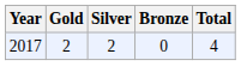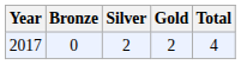 <table class="sortable wikitable" style="font-size: 90%;">
 <tr>
 <th>Year</th>
+<th>Bronze</th>
+<th>Silver</th>
 <th>Gold</th>
-<th>Silver</th>
-<th>Bronze</th>
 <th>Total</th>
 </tr>
 <tr style="background:#ECF2FF">
 <td align="center">2017</td>
+<td align="center">0</td>
 <td align="center">2</td>
 <td align="center">2</td>
-<td align="center">0</td>
 <td align="center">4</td>
 </tr>
 </table>
